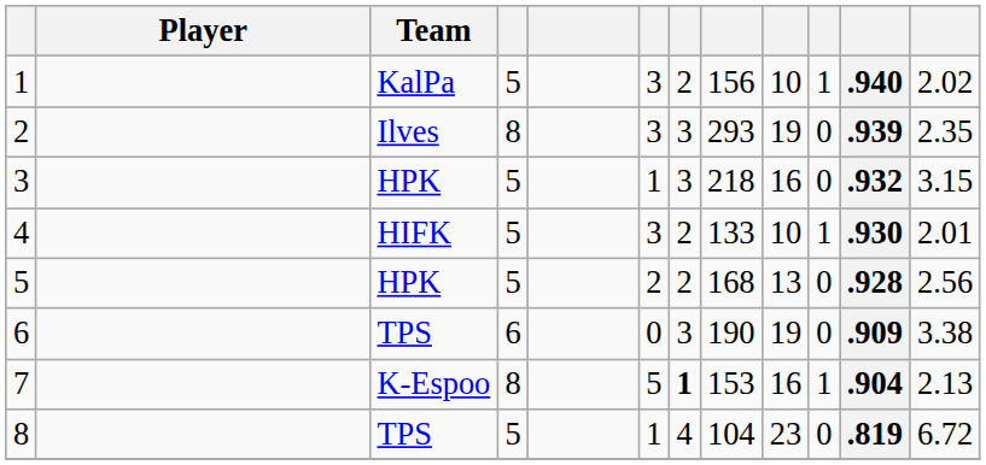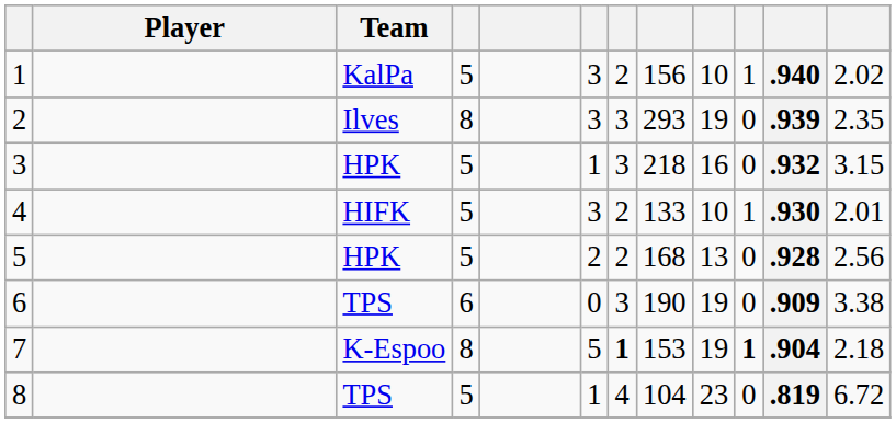 <table class="wikitable sortable" style="text-align: center">
 <tr>
 <th></th>
 <th style="width: 10em;">Player</th>
 <th>Team</th>
 <th> </th>
 <th style="width: 3em;"> </th>
 <th> </th>
 <th> </th>
 <th> </th>
 <th> </th>
 <th> </th>
 <th></th>
 <th> </th>
 </tr>
 <tr>
 <td>1</td>
 <td style="text-align:left;"></td>
 <td style="text-align:left;"><a href='#'>KalPa</a></td>
 <td>5</td>
 <td></td>
 <td>3</td>
 <td>2</td>
 <td>156</td>
 <td>10</td>
 <td>1</td>
 <th>.940</th>
 <td>2.02</td>
 </tr>
 <tr>
 <td>2</td>
 <td style="text-align:left;"></td>
 <td style="text-align:left;"><a href='#'>Ilves</a></td>
 <td>8</td>
 <td></td>
 <td>3</td>
 <td>3</td>
 <td>293</td>
 <td>19</td>
 <td>0</td>
 <th>.939</th>
 <td>2.35</td>
 </tr>
 <tr>
 <td>3</td>
 <td style="text-align:left;"></td>
 <td style="text-align:left;"><a href='#'>HPK</a></td>
 <td>5</td>
 <td></td>
 <td>1</td>
 <td>3</td>
 <td>218</td>
 <td>16</td>
 <td>0</td>
 <th>.932</th>
 <td>3.15</td>
 </tr>
 <tr>
 <td>4</td>
 <td style="text-align:left;"></td>
 <td style="text-align:left;"><a href='#'>HIFK</a></td>
 <td>5</td>
 <td></td>
 <td>3</td>
 <td>2</td>
 <td>133</td>
 <td>10</td>
 <td>1</td>
 <th>.930</th>
 <td>2.01</td>
 </tr>
 <tr>
 <td>5</td>
 <td style="text-align:left;"></td>
 <td style="text-align:left;"><a href='#'>HPK</a></td>
 <td>5</td>
 <td></td>
 <td>2</td>
 <td>2</td>
 <td>168</td>
 <td>13</td>
 <td>0</td>
 <th>.928</th>
 <td>2.56</td>
 </tr>
 <tr>
 <td>6</td>
 <td style="text-align:left;"></td>
 <td style="text-align:left;"><a href='#'>TPS</a></td>
 <td>6</td>
 <td></td>
 <td>0</td>
 <td>3</td>
 <td>190</td>
 <td>19</td>
 <td>0</td>
 <th>.909</th>
 <td>3.38</td>
 </tr>
 <tr>
 <td>7</td>
 <td style="text-align:left;"></td>
 <td style="text-align:left;"><a href='#'>K-Espoo</a></td>
 <td>8</td>
 <td></td>
 <td>5</td>
 <td><strong>1</strong></td>
 <td>153</td>
-<td>16</td>
-<td>1</td>
+<td>19</td>
+<td><strong>1</strong></td>
 <th>.904</th>
-<td>2.13</td>
+<td>2.18</td>
 </tr>
 <tr>
 <td>8</td>
 <td style="text-align:left;"></td>
 <td style="text-align:left;"><a href='#'>TPS</a></td>
 <td>5</td>
 <td></td>
 <td>1</td>
 <td>4</td>
 <td>104</td>
 <td>23</td>
 <td>0</td>
 <th>.819</th>
 <td>6.72</td>
 </tr>
 <tr>
 </tr>
 </table>
